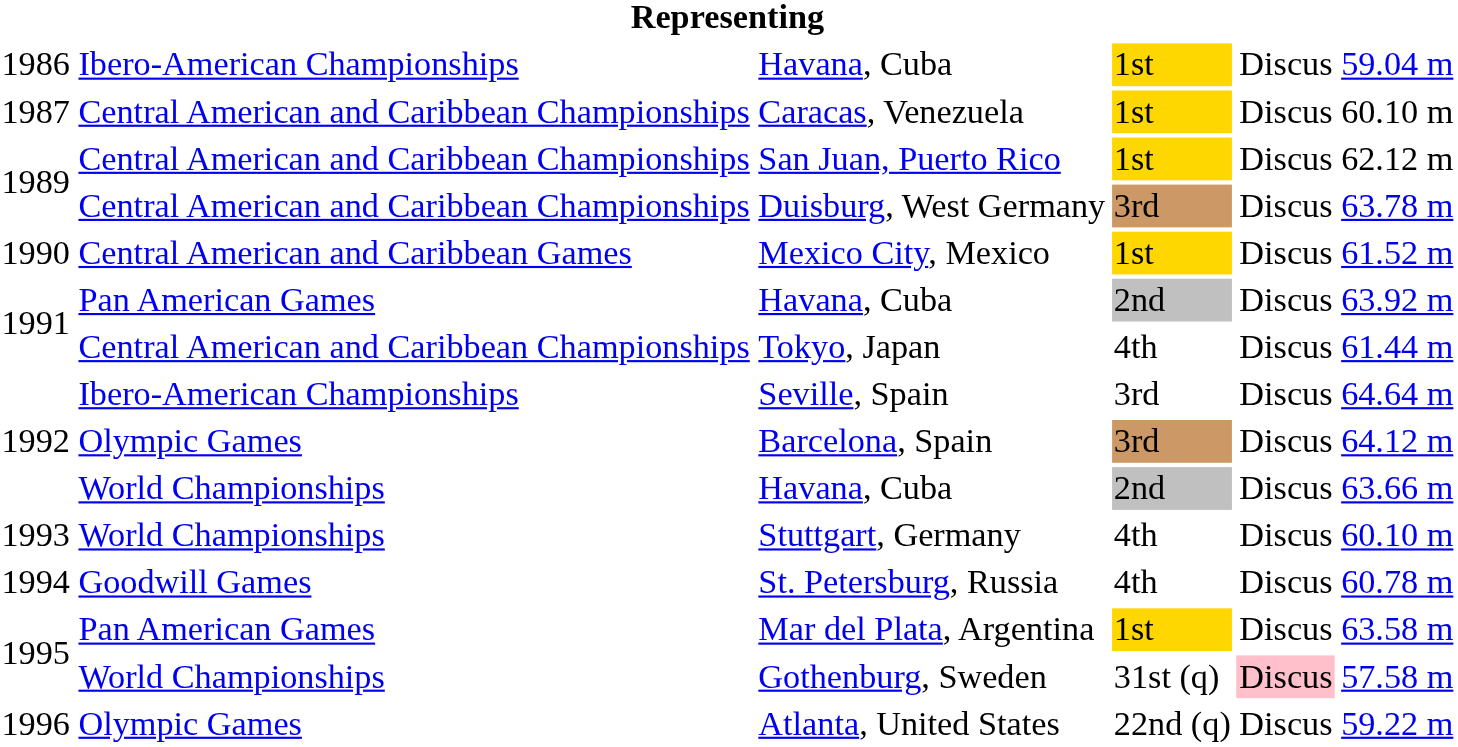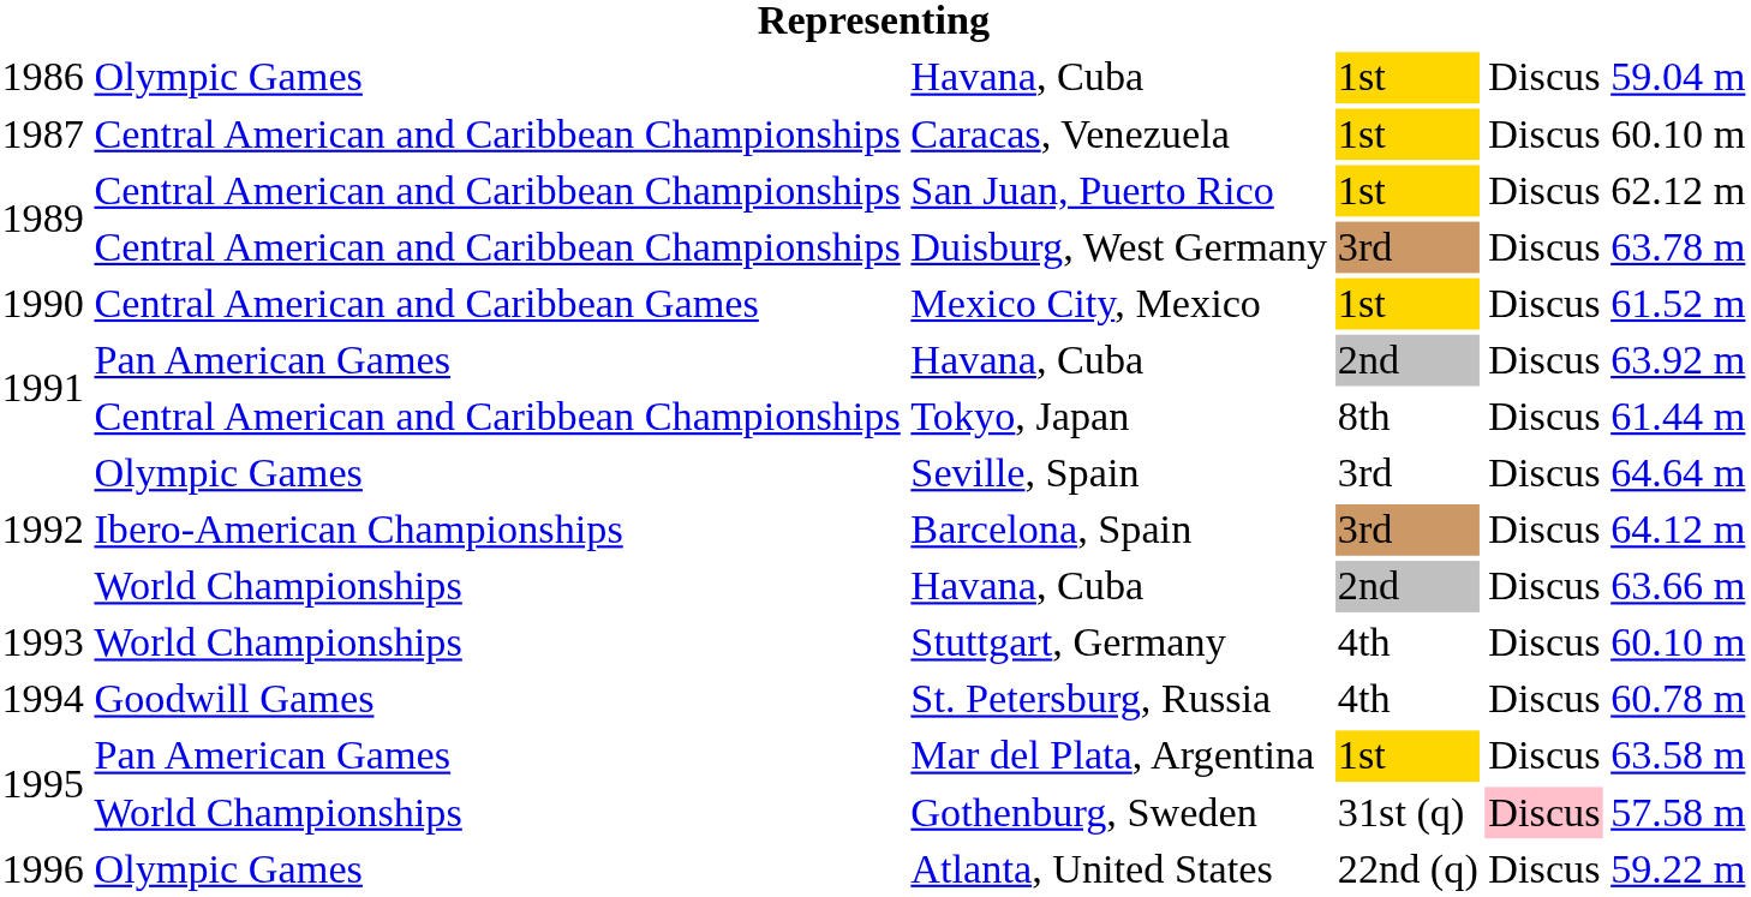 <table>
 <tr>
 <th colspan="6">Representing </th>
 </tr>
 <tr>
 <td>1986</td>
-<td><a href='#'>Ibero-American Championships</a></td>
+<td><a href='#'>Olympic Games</a></td>
 <td><a href='#'>Havana</a>, Cuba</td>
 <td bgcolor=gold>1st</td>
 <td>Discus</td>
 <td><a href='#'>59.04 m</a></td>
 </tr>
 <tr>
 <td>1987</td>
 <td><a href='#'>Central American and Caribbean Championships</a></td>
 <td><a href='#'>Caracas</a>, Venezuela</td>
 <td bgcolor=gold>1st</td>
 <td>Discus</td>
 <td>60.10 m</td>
 </tr>
 <tr>
 <td rowspan=2>1989</td>
 <td><a href='#'>Central American and Caribbean Championships</a></td>
 <td><a href='#'>San Juan, Puerto Rico</a></td>
 <td bgcolor=gold>1st</td>
 <td>Discus</td>
 <td>62.12 m</td>
 </tr>
 <tr>
 <td><a href='#'>Central American and Caribbean Championships</a></td>
 <td><a href='#'>Duisburg</a>, West Germany</td>
 <td bgcolor=cc9966>3rd</td>
 <td>Discus</td>
 <td><a href='#'>63.78 m</a></td>
 </tr>
 <tr>
 <td>1990</td>
 <td><a href='#'>Central American and Caribbean Games</a></td>
 <td><a href='#'>Mexico City</a>, Mexico</td>
 <td bgcolor=gold>1st</td>
 <td>Discus</td>
 <td><a href='#'>61.52 m</a></td>
 </tr>
 <tr>
 <td rowspan=2>1991</td>
 <td><a href='#'>Pan American Games</a></td>
 <td><a href='#'>Havana</a>, Cuba</td>
 <td bgcolor=silver>2nd</td>
 <td>Discus</td>
 <td><a href='#'>63.92 m</a></td>
 </tr>
 <tr>
 <td><a href='#'>Central American and Caribbean Championships</a></td>
 <td><a href='#'>Tokyo</a>, Japan</td>
-<td>4th</td>
+<td>8th</td>
 <td>Discus</td>
 <td><a href='#'>61.44 m</a></td>
 </tr>
 <tr>
 <td rowspan=3>1992</td>
-<td><a href='#'>Ibero-American Championships</a></td>
+<td><a href='#'>Olympic Games</a></td>
 <td><a href='#'>Seville</a>, Spain</td>
 <td>3rd</td>
 <td>Discus</td>
 <td><a href='#'>64.64 m</a></td>
 </tr>
 <tr>
-<td><a href='#'>Olympic Games</a></td>
+<td><a href='#'>Ibero-American Championships</a></td>
 <td><a href='#'>Barcelona</a>, Spain</td>
 <td bgcolor=cc9966>3rd</td>
 <td>Discus</td>
 <td><a href='#'>64.12 m</a></td>
 </tr>
 <tr>
 <td><a href='#'>World Championships</a></td>
 <td><a href='#'>Havana</a>, Cuba</td>
 <td bgcolor=silver>2nd</td>
 <td>Discus</td>
 <td><a href='#'>63.66 m</a></td>
 </tr>
 <tr>
 <td>1993</td>
 <td><a href='#'>World Championships</a></td>
 <td><a href='#'>Stuttgart</a>, Germany</td>
 <td>4th</td>
 <td>Discus</td>
 <td><a href='#'>60.10 m</a></td>
 </tr>
 <tr>
 <td>1994</td>
 <td><a href='#'>Goodwill Games</a></td>
 <td><a href='#'>St. Petersburg</a>, Russia</td>
 <td>4th</td>
 <td>Discus</td>
 <td><a href='#'>60.78 m</a></td>
 </tr>
 <tr>
 <td rowspan=2>1995</td>
 <td><a href='#'>Pan American Games</a></td>
 <td><a href='#'>Mar del Plata</a>, Argentina</td>
 <td bgcolor=gold>1st</td>
 <td>Discus</td>
 <td><a href='#'>63.58 m</a></td>
 </tr>
 <tr>
 <td><a href='#'>World Championships</a></td>
 <td><a href='#'>Gothenburg</a>, Sweden</td>
 <td>31st (q)</td>
 <td style="background: pink;">Discus</td>
 <td><a href='#'>57.58 m</a></td>
 </tr>
 <tr>
 <td>1996</td>
 <td><a href='#'>Olympic Games</a></td>
 <td><a href='#'>Atlanta</a>, United States</td>
 <td>22nd (q)</td>
 <td>Discus</td>
 <td><a href='#'>59.22 m</a></td>
 </tr>
 </table>
